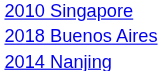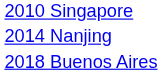 <table>
 <tr>
 <td><a href='#'>2010 Singapore</a></td>
+<td> <br></td>
+<td> <br></td>
+<td> <br></td>
+</tr>
+<tr>
+<td><a href='#'>2014 Nanjing</a></td>
 <td> <br></td>
 <td> <br></td>
 <td> <br></td>
 </tr>
 <tr>
 <td><a href='#'>2018 Buenos Aires</a></td>
 <td> <br></td>
 <td> <br></td>
 <td> <br></td>
 </tr>
-<tr>
-<td><a href='#'>2014 Nanjing</a></td>
-<td> <br></td>
-<td> <br></td>
-<td> <br></td>
-</tr>
 </table>
